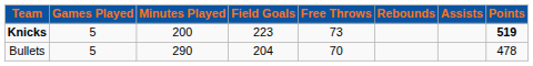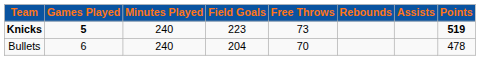 <table class="wikitable">
 <tr>
 <th style="color:#FF7518; background:#0953a0;">Team</th>
 <th style="color:#FF7518; background:#0953a0;">Games Played</th>
 <th style="color:#FF7518; background:#0953a0;">Minutes Played</th>
 <th style="color:#FF7518; background:#0953a0;">Field Goals</th>
 <th style="color:#FF7518; background:#0953a0;">Free Throws</th>
 <th style="color:#FF7518; background:#0953a0;">Rebounds</th>
 <th style="color:#FF7518; background:#0953a0;">Assists</th>
 <th style="color:#FF7518; background:#0953a0;">Points</th>
 </tr>
 <tr align="center">
 <td><strong>Knicks</strong></td>
-<td>5</td>
-<td>200</td>
+<td><strong>5</strong></td>
+<td>240</td>
 <td>223</td>
 <td>73</td>
 <td></td>
 <td></td>
 <td><strong>519</strong></td>
 </tr>
 <tr align="center">
 <td>Bullets</td>
-<td>5</td>
-<td>290</td>
+<td>6</td>
+<td>240</td>
 <td>204</td>
 <td>70</td>
 <td></td>
 <td></td>
 <td>478</td>
 </tr>
 </table>
